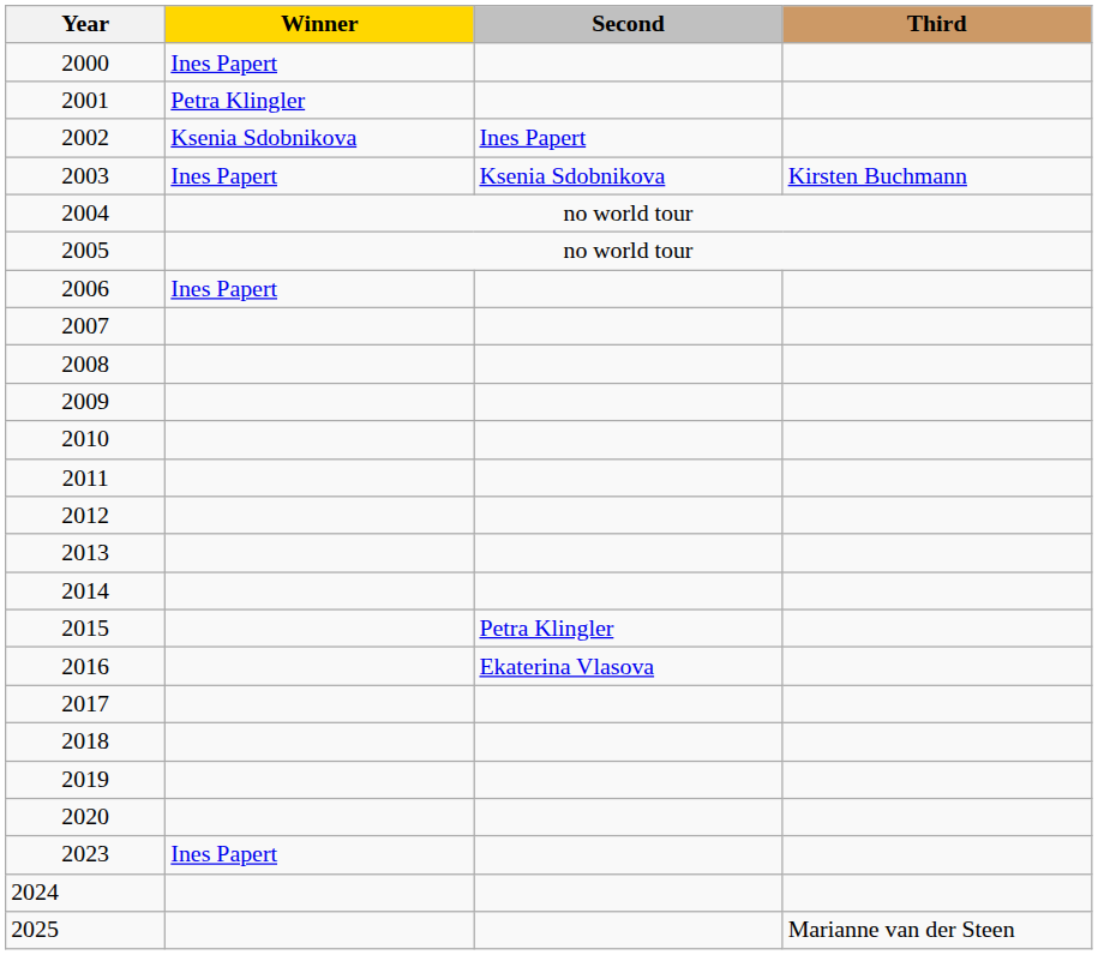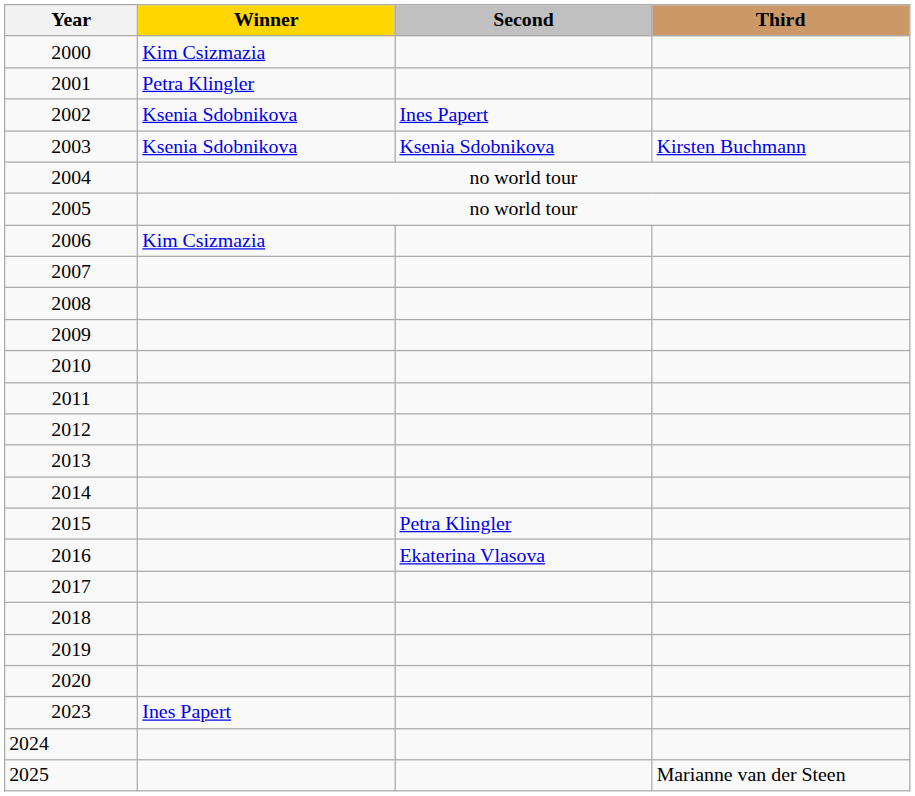 <table class="wikitable">
 <tr>
 <th style="width:100px;">Year</th>
 <th style="width:200px; background:gold;">Winner</th>
 <th style="width:200px; background:silver;">Second</th>
 <th style="width:200px; background:#c96;">Third</th>
 </tr>
 <tr>
 <td style="text-align:center;">2000</td>
-<td> <a href='#'>Ines Papert</a></td>
+<td> <a href='#'>Kim Csizmazia</a></td>
 <td></td>
 <td></td>
 </tr>
 <tr>
 <td style="text-align:center;">2001</td>
 <td> <a href='#'>Petra Klingler</a></td>
 <td></td>
 <td></td>
 </tr>
 <tr>
 <td style="text-align:center;">2002</td>
 <td> <a href='#'>Ksenia Sdobnikova</a></td>
 <td> <a href='#'>Ines Papert</a></td>
 <td></td>
 </tr>
 <tr>
 <td style="text-align:center;">2003</td>
-<td> <a href='#'>Ines Papert</a></td>
+<td> <a href='#'>Ksenia Sdobnikova</a></td>
 <td> <a href='#'>Ksenia Sdobnikova</a></td>
 <td> <a href='#'>Kirsten Buchmann</a></td>
 </tr>
 <tr style="text-align:center">
 <td>2004</td>
 <td colspan="3">no world tour</td>
 </tr>
 <tr style="text-align:center">
 <td>2005</td>
 <td colspan="3">no world tour</td>
 </tr>
 <tr>
 <td style="text-align:center;">2006</td>
-<td> <a href='#'>Ines Papert</a></td>
+<td> <a href='#'>Kim Csizmazia</a></td>
 <td> </td>
 <td> </td>
 </tr>
 <tr>
 <td style="text-align:center;">2007</td>
 <td> </td>
 <td> </td>
 <td> </td>
 </tr>
 <tr>
 <td style="text-align:center;">2008</td>
 <td> </td>
 <td> </td>
 <td> </td>
 </tr>
 <tr>
 <td style="text-align:center;">2009</td>
 <td> </td>
 <td> </td>
 <td> </td>
 </tr>
 <tr>
 <td style="text-align:center;">2010</td>
 <td> </td>
 <td> </td>
 <td> </td>
 </tr>
 <tr>
 <td style="text-align:center;">2011</td>
 <td> </td>
 <td> </td>
 <td> </td>
 </tr>
 <tr>
 <td style="text-align:center;">2012</td>
 <td> </td>
 <td> </td>
 <td> </td>
 </tr>
 <tr>
 <td style="text-align:center;">2013</td>
 <td> </td>
 <td> </td>
 <td> </td>
 </tr>
 <tr>
 <td style="text-align:center;">2014</td>
 <td> </td>
 <td> </td>
 <td> </td>
 </tr>
 <tr>
 <td style="text-align:center;">2015</td>
 <td> </td>
 <td> <a href='#'>Petra Klingler</a></td>
 <td> </td>
 </tr>
 <tr>
 <td style="text-align:center;">2016</td>
 <td> </td>
 <td> <a href='#'>Ekaterina Vlasova</a></td>
 <td> </td>
 </tr>
 <tr>
 <td style="text-align:center;">2017</td>
 <td> </td>
 <td> </td>
 <td> </td>
 </tr>
 <tr>
 <td style="text-align:center;">2018</td>
 <td> </td>
 <td> </td>
 <td> </td>
 </tr>
 <tr>
 <td style="text-align:center;">2019</td>
 <td> </td>
 <td> </td>
 <td> </td>
 </tr>
 <tr>
 <td style="text-align:center;">2020</td>
 <td> </td>
 <td> </td>
 <td> </td>
 </tr>
 <tr>
 <td style="text-align:center;">2023</td>
 <td> <a href='#'>Ines Papert</a></td>
 <td> </td>
 <td> </td>
 </tr>
 <tr>
 <td>2024</td>
 <td> </td>
 <td> </td>
 <td> </td>
 </tr>
 <tr>
 <td>2025</td>
 <td> </td>
 <td> </td>
 <td> Marianne van der Steen</td>
 </tr>
 </table>
